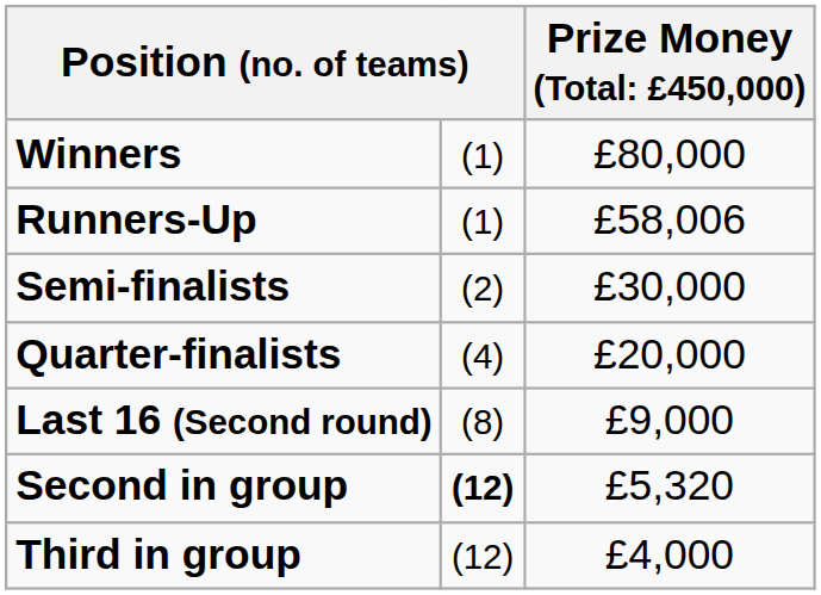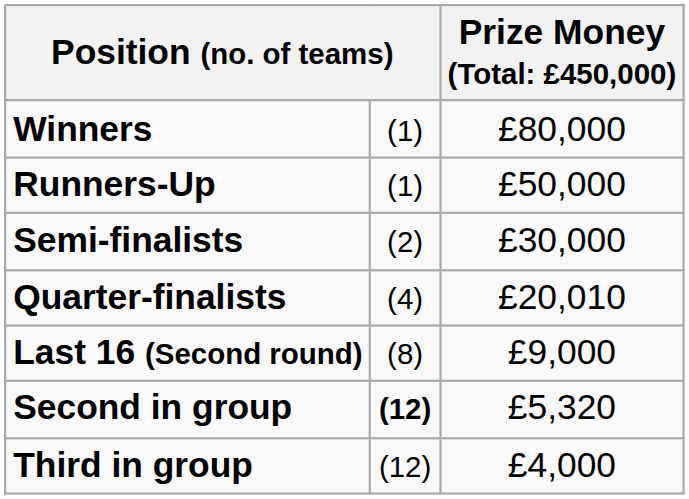 <table class="wikitable">
 <tr>
 <th colspan=2>Position <small>(no. of teams)</small></th>
 <th>Prize Money<br><small>(Total: £450,000)</small></th>
 </tr>
 <tr>
 <td><strong>Winners</strong></td>
 <td align=center><small>(1)</small></td>
 <td align=center>£80,000</td>
 </tr>
 <tr>
 <td><strong>Runners-Up</strong></td>
 <td align=center><small>(1)</small></td>
-<td align=center>£58,006</td>
+<td align=center>£50,000</td>
 </tr>
 <tr>
 <td><strong>Semi-finalists</strong></td>
 <td align=center><small>(2)</small></td>
 <td align=center>£30,000</td>
 </tr>
 <tr>
 <td><strong>Quarter-finalists</strong></td>
 <td align=center><small>(4)</small></td>
-<td align=center>£20,000</td>
+<td align=center>£20,010</td>
 </tr>
 <tr>
 <td><strong>Last 16 <small>(Second round)</small></strong></td>
 <td align=center><small>(8)</small></td>
 <td align=center>£9,000</td>
 </tr>
 <tr>
 <td><strong>Second in group</strong></td>
 <td align=center><strong><small>(12)</small></strong></td>
 <td align=center>£5,320</td>
 </tr>
 <tr>
 <td><strong>Third in group</strong></td>
 <td align=center><small>(12)</small></td>
 <td align=center>£4,000</td>
 </tr>
 </table>
